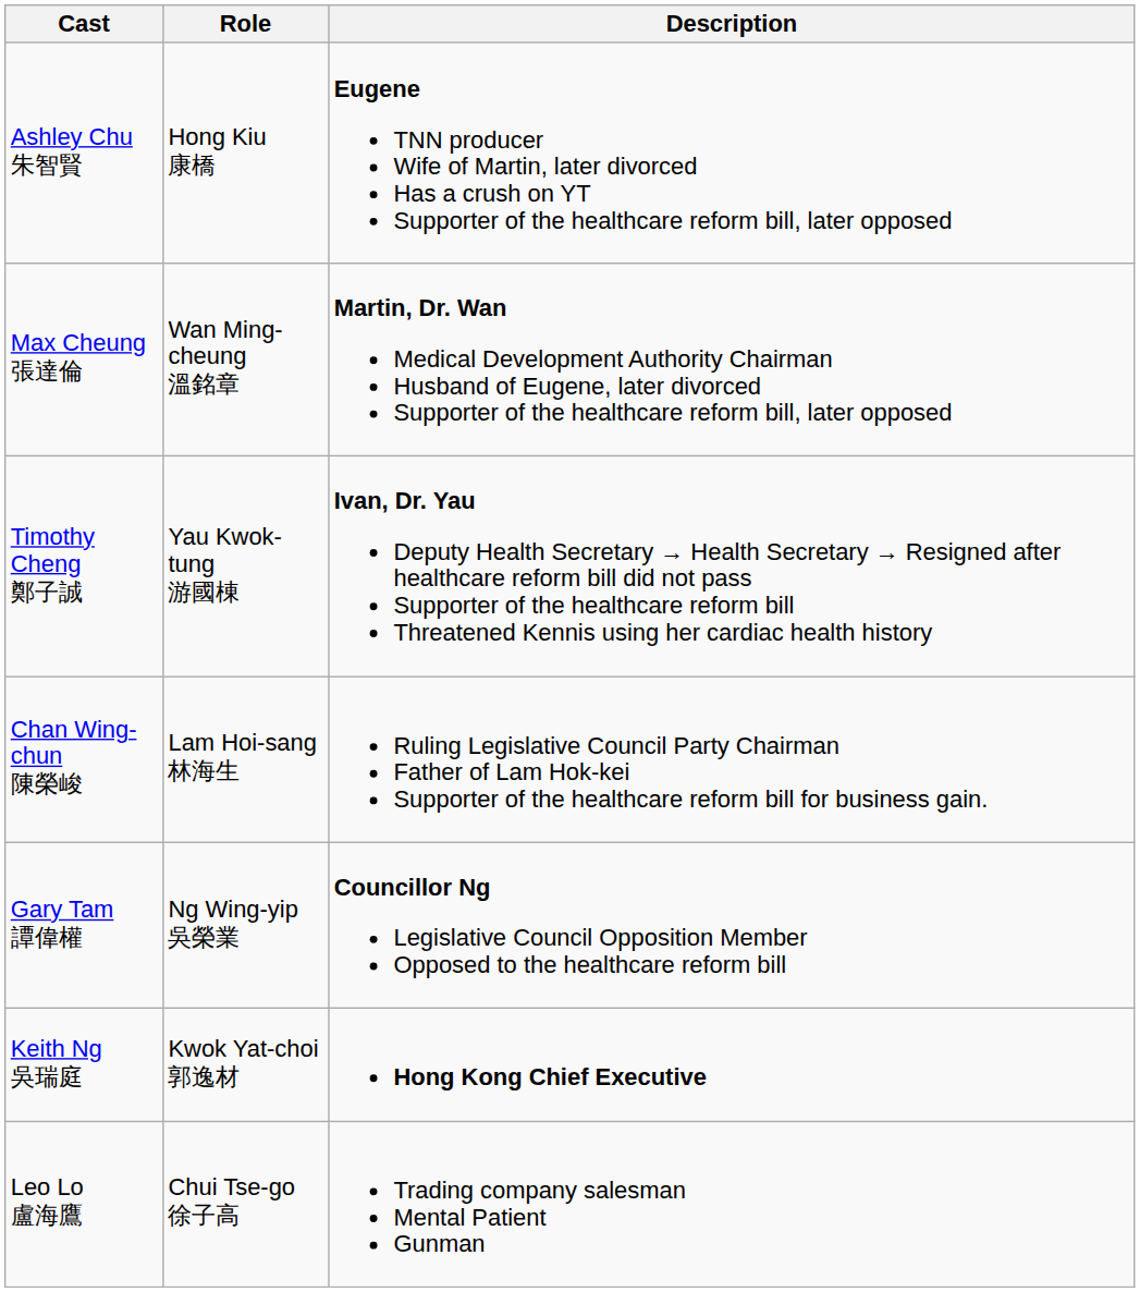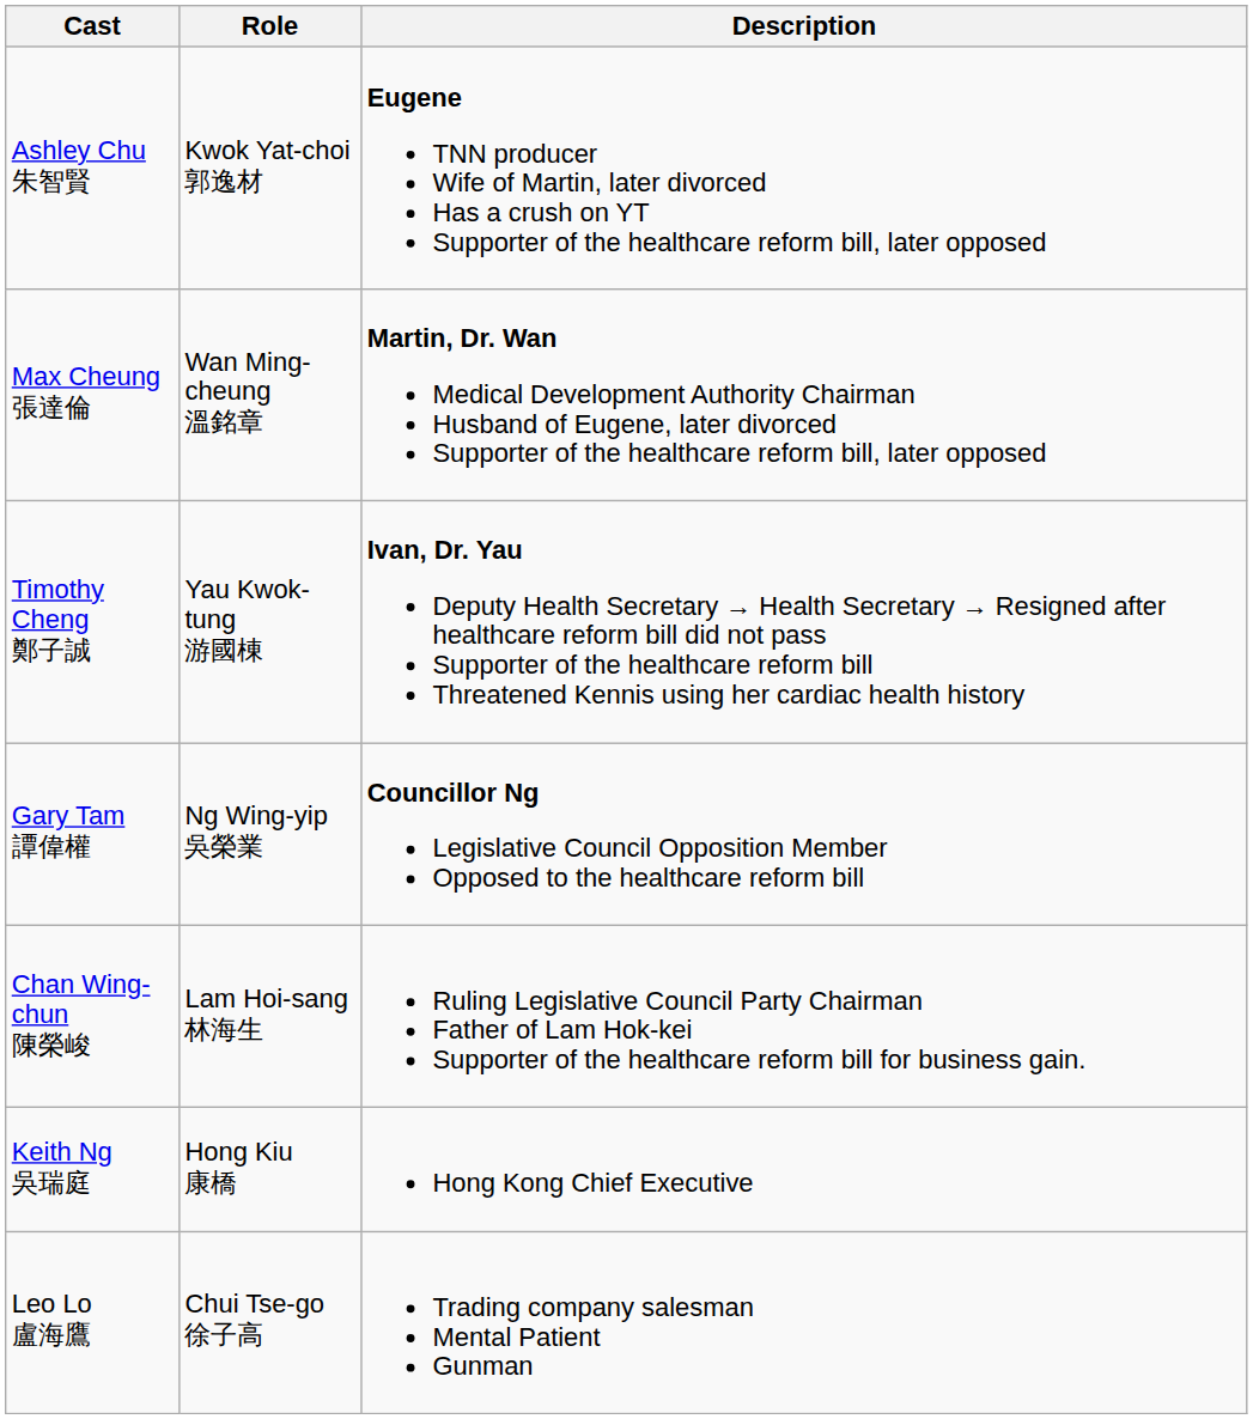 <table class="wikitable" width="60%">
 <tr>
 <th>Cast</th>
 <th>Role</th>
 <th>Description</th>
 </tr>
 <tr>
 <td><a href='#'>Ashley Chu</a> <br> 朱智賢</td>
-<td>Hong Kiu <br> 康橋</td>
+<td>Kwok Yat-choi <br> 郭逸材</td>
 <td><br><strong>Eugene</strong><ul><li>TNN producer</li><li>Wife of Martin, later divorced</li><li>Has a crush on YT</li><li>Supporter of the healthcare reform bill, later opposed</li></ul></td>
 </tr>
 <tr>
 <td><a href='#'>Max Cheung</a> <br> 張達倫</td>
 <td>Wan Ming-cheung <br> 溫銘章</td>
 <td><br><strong>Martin, Dr. Wan</strong><ul><li>Medical Development Authority Chairman</li><li>Husband of Eugene, later divorced</li><li>Supporter of the healthcare reform bill, later opposed</li></ul></td>
 </tr>
 <tr>
 <td><a href='#'>Timothy Cheng</a> <br> 鄭子誠</td>
 <td>Yau Kwok-tung <br> 游國棟</td>
 <td><br><strong>Ivan, Dr. Yau</strong><ul><li>Deputy Health Secretary → Health Secretary → Resigned after healthcare reform bill did not pass</li><li>Supporter of the healthcare reform bill</li><li>Threatened Kennis using her cardiac health history</li></ul></td>
 </tr>
 <tr>
+<td><a href='#'>Gary Tam</a> <br> 譚偉權</td>
+<td>Ng Wing-yip <br> 吳榮業</td>
+<td><br><strong>Councillor Ng</strong><ul><li>Legislative Council Opposition Member</li><li>Opposed to the healthcare reform bill</li></ul></td>
+</tr>
+<tr>
 <td><a href='#'>Chan Wing-chun</a> <br> 陳榮峻</td>
 <td>Lam Hoi-sang <br> 林海生</td>
 <td><br><ul><li>Ruling Legislative Council Party Chairman</li><li>Father of Lam Hok-kei</li><li>Supporter of the healthcare reform bill for business gain.</li></ul></td>
 </tr>
 <tr>
-<td><a href='#'>Gary Tam</a> <br> 譚偉權</td>
-<td>Ng Wing-yip <br> 吳榮業</td>
-<td><br><strong>Councillor Ng</strong><ul><li>Legislative Council Opposition Member</li><li>Opposed to the healthcare reform bill</li></ul></td>
-</tr>
-<tr>
 <td><a href='#'>Keith Ng</a> <br> 吳瑞庭</td>
-<td>Kwok Yat-choi <br> 郭逸材</td>
-<td><strong><br><ul><li>Hong Kong Chief Executive</li></ul></strong></td>
+<td>Hong Kiu <br> 康橋</td>
+<td><br><ul><li>Hong Kong Chief Executive</li></ul></td>
 </tr>
 <tr>
 <td>Leo Lo <br> 盧海鷹</td>
 <td>Chui Tse-go <br> 徐子高</td>
 <td><br><ul><li>Trading company salesman</li><li>Mental Patient</li><li>Gunman</li></ul></td>
 </tr>
 </table>
